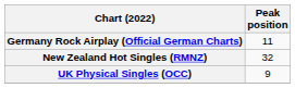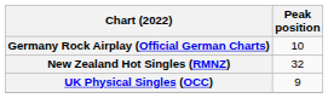 <table class="wikitable sortable plainrowheaders" style="text-align:center">
 <tr>
 <th scope="col">Chart (2022)</th>
 <th scope="col">Peak<br>position</th>
 </tr>
 <tr>
 <th scope="row">Germany Rock Airplay (<a href='#'>Official German Charts</a>)</th>
-<td>11</td>
+<td>10</td>
 </tr>
 <tr>
 <th scope="row">New Zealand Hot Singles (<a href='#'>RMNZ</a>)</th>
 <td>32</td>
 </tr>
 <tr>
 <th scope="row"><a href='#'>UK Physical Singles</a> (<a href='#'>OCC</a>)</th>
 <td>9</td>
 </tr>
 <tr>
 </tr>
 </table>
